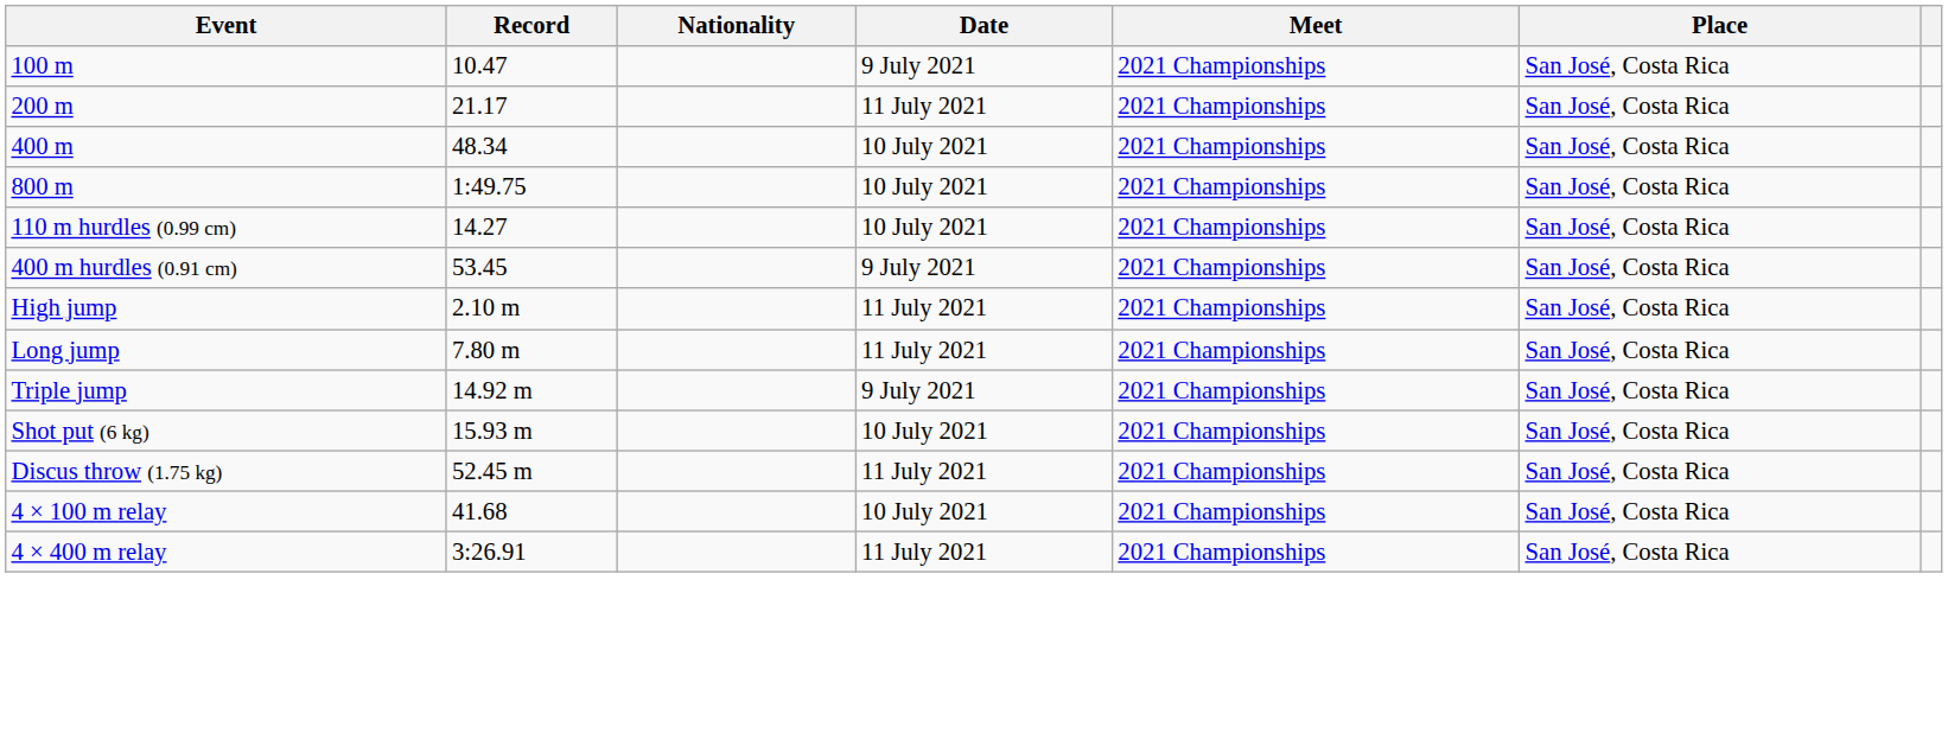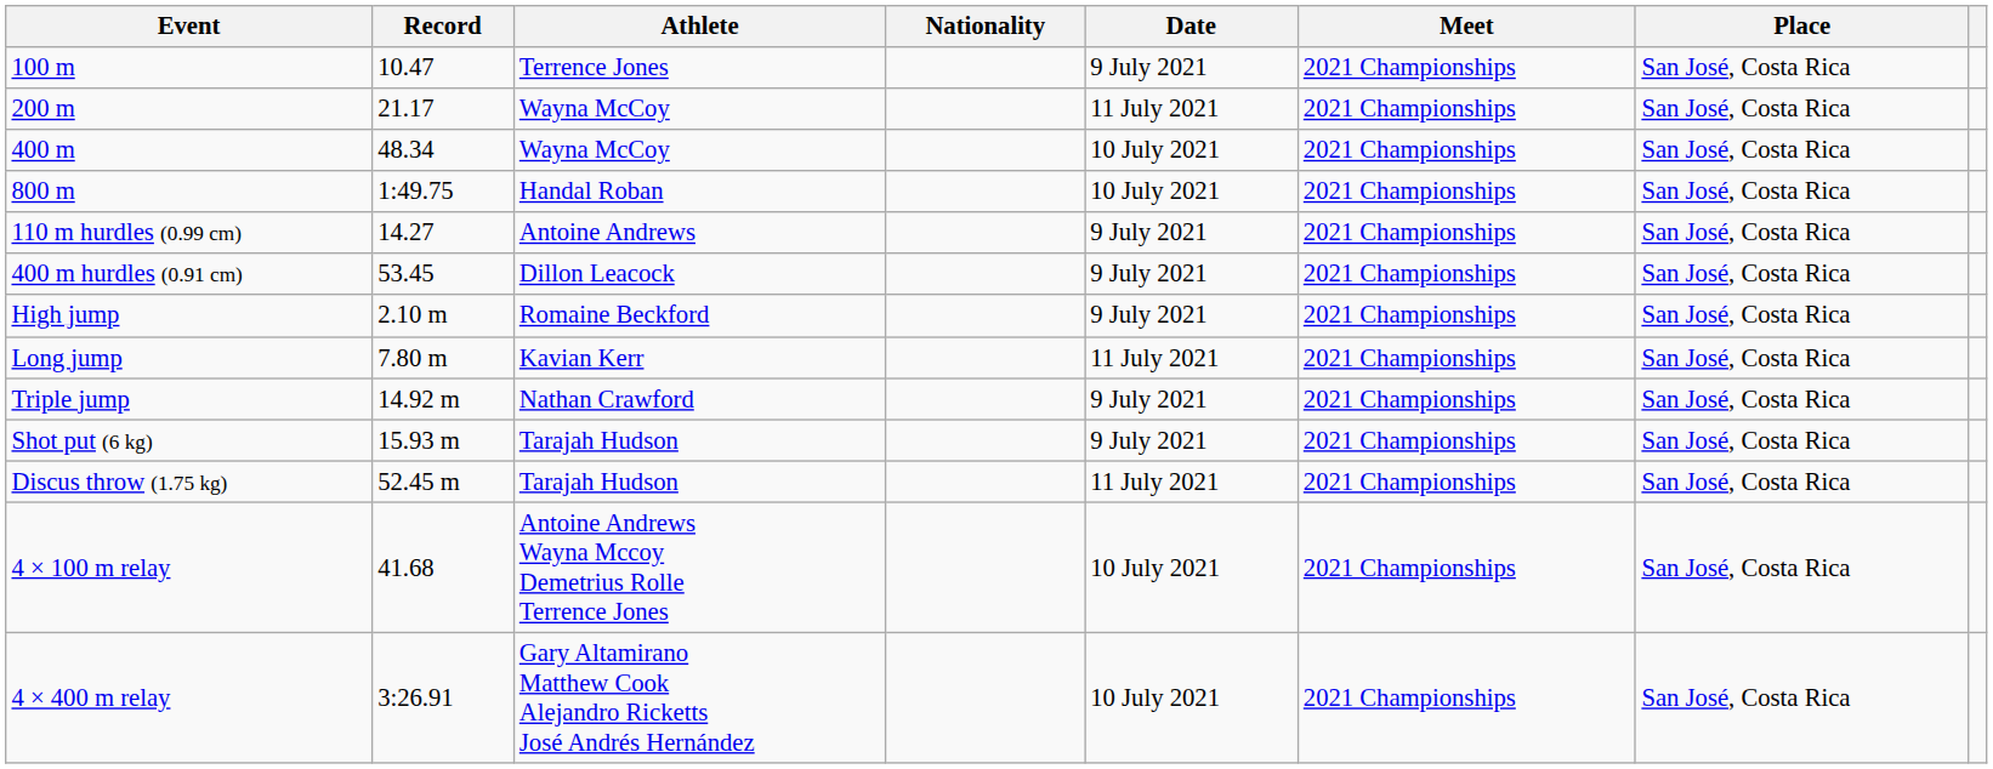 <table class="wikitable" style="font-size:95%; width: 95%;">
 <tr>
 <th>Event</th>
 <th>Record</th>
+<th>Athlete</th>
 <th>Nationality</th>
 <th>Date</th>
 <th>Meet</th>
 <th>Place</th>
 <th></th>
 </tr>
 <tr>
 <td><a href='#'>100 m</a></td>
 <td>10.47 </td>
+<td><a href='#'>Terrence Jones</a></td>
 <td></td>
 <td>9 July 2021</td>
 <td><a href='#'>2021 Championships</a></td>
 <td><a href='#'>San José</a>, Costa Rica</td>
 <td></td>
 </tr>
 <tr>
 <td><a href='#'>200 m</a></td>
 <td>21.17 </td>
+<td><a href='#'>Wayna McCoy</a></td>
 <td></td>
 <td>11 July 2021</td>
 <td><a href='#'>2021 Championships</a></td>
 <td><a href='#'>San José</a>, Costa Rica</td>
 <td></td>
 </tr>
 <tr>
 <td><a href='#'>400 m</a></td>
 <td>48.34</td>
+<td><a href='#'>Wayna McCoy</a></td>
 <td></td>
 <td>10 July 2021</td>
 <td><a href='#'>2021 Championships</a></td>
 <td><a href='#'>San José</a>, Costa Rica</td>
 <td></td>
 </tr>
 <tr>
 <td><a href='#'>800 m</a></td>
 <td>1:49.75</td>
+<td><a href='#'>Handal Roban</a></td>
 <td></td>
 <td>10 July 2021</td>
 <td><a href='#'>2021 Championships</a></td>
 <td><a href='#'>San José</a>, Costa Rica</td>
 <td></td>
 </tr>
 <tr>
 <td><a href='#'>110 m hurdles</a> <small>(0.99 cm)</small></td>
 <td>14.27 </td>
+<td><a href='#'>Antoine Andrews</a></td>
 <td></td>
-<td>10 July 2021</td>
+<td>9 July 2021</td>
 <td><a href='#'>2021 Championships</a></td>
 <td><a href='#'>San José</a>, Costa Rica</td>
 <td></td>
 </tr>
 <tr>
 <td><a href='#'>400 m hurdles</a> <small>(0.91 cm)</small></td>
 <td>53.45</td>
+<td><a href='#'>Dillon Leacock</a></td>
 <td></td>
 <td>9 July 2021</td>
 <td><a href='#'>2021 Championships</a></td>
 <td><a href='#'>San José</a>, Costa Rica</td>
 <td></td>
 </tr>
 <tr>
 <td><a href='#'>High jump</a></td>
 <td>2.10 m</td>
+<td><a href='#'>Romaine Beckford</a></td>
 <td></td>
-<td>11 July 2021</td>
+<td>9 July 2021</td>
 <td><a href='#'>2021 Championships</a></td>
 <td><a href='#'>San José</a>, Costa Rica</td>
 <td></td>
 </tr>
 <tr>
 <td><a href='#'>Long jump</a></td>
 <td>7.80 m </td>
+<td><a href='#'>Kavian Kerr</a></td>
 <td></td>
 <td>11 July 2021</td>
 <td><a href='#'>2021 Championships</a></td>
 <td><a href='#'>San José</a>, Costa Rica</td>
 <td></td>
 </tr>
 <tr>
 <td><a href='#'>Triple jump</a></td>
 <td>14.92 m </td>
+<td><a href='#'>Nathan Crawford</a></td>
 <td></td>
 <td>9 July 2021</td>
 <td><a href='#'>2021 Championships</a></td>
 <td><a href='#'>San José</a>, Costa Rica</td>
 <td></td>
 </tr>
 <tr>
 <td><a href='#'>Shot put</a> <small>(6 kg)</small></td>
 <td>15.93 m</td>
+<td><a href='#'>Tarajah Hudson</a></td>
 <td></td>
-<td>10 July 2021</td>
+<td>9 July 2021</td>
 <td><a href='#'>2021 Championships</a></td>
 <td><a href='#'>San José</a>, Costa Rica</td>
 <td></td>
 </tr>
 <tr>
 <td><a href='#'>Discus throw</a> <small>(1.75 kg)</small></td>
 <td>52.45 m</td>
+<td><a href='#'>Tarajah Hudson</a></td>
 <td></td>
 <td>11 July 2021</td>
 <td><a href='#'>2021 Championships</a></td>
 <td><a href='#'>San José</a>, Costa Rica</td>
 <td></td>
 </tr>
 <tr>
 <td><a href='#'>4 × 100 m relay</a></td>
 <td>41.68</td>
+<td><a href='#'>Antoine Andrews</a><br><a href='#'>Wayna Mccoy</a><br><a href='#'>Demetrius Rolle</a><br><a href='#'>Terrence Jones</a></td>
 <td></td>
 <td>10 July 2021</td>
 <td><a href='#'>2021 Championships</a></td>
 <td><a href='#'>San José</a>, Costa Rica</td>
 <td></td>
 </tr>
 <tr>
 <td><a href='#'>4 × 400 m relay</a></td>
 <td>3:26.91</td>
+<td><a href='#'>Gary Altamirano</a><br><a href='#'>Matthew Cook</a><br><a href='#'>Alejandro Ricketts</a> <br><a href='#'>José Andrés Hernández</a></td>
 <td></td>
-<td>11 July 2021</td>
+<td>10 July 2021</td>
 <td><a href='#'>2021 Championships</a></td>
 <td><a href='#'>San José</a>, Costa Rica</td>
 <td></td>
 </tr>
 </table>
